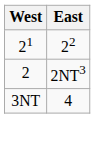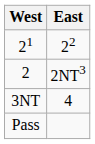 <table class="wikitable" style="float:left; margin-top:10px; margin-right:15px;">
 <tr>
 <th width="50%">West</th>
 <th width="50%">East</th>
 </tr>
 <tr align=center>
 <td>2<sup>1</sup></td>
 <td>2<sup>2</sup></td>
 </tr>
 <tr align=center>
 <td>2</td>
 <td>2NT<sup>3</sup></td>
 </tr>
 <tr align=center>
 <td>3NT</td>
 <td>4</td>
 </tr>
+<tr align=center>
+<td>Pass</td>
+<td></td>
+</tr>
 </table>
